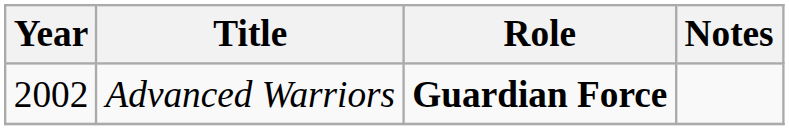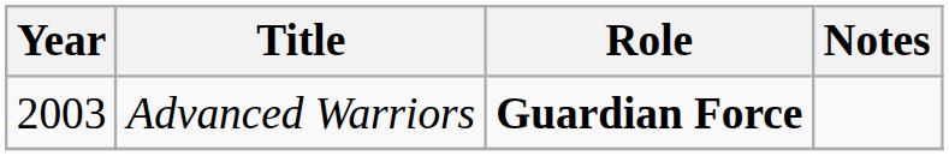 <table class="wikitable">
 <tr>
 <th>Year</th>
 <th>Title</th>
 <th>Role</th>
 <th>Notes</th>
 </tr>
 <tr>
-<td>2002</td>
+<td>2003</td>
 <td><em>Advanced Warriors</em></td>
 <td><strong>Guardian Force</strong></td>
 <td></td>
 </tr>
 <tr>
 </tr>
 </table>
